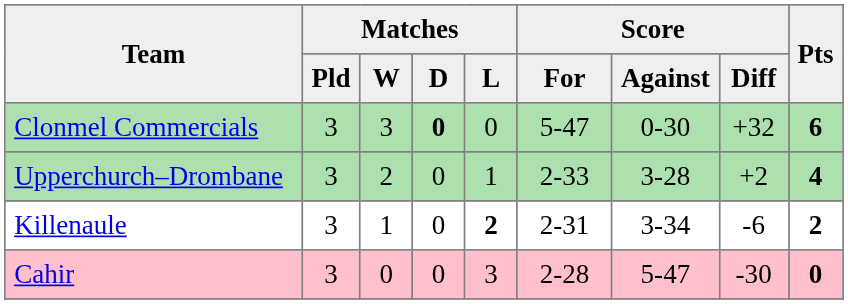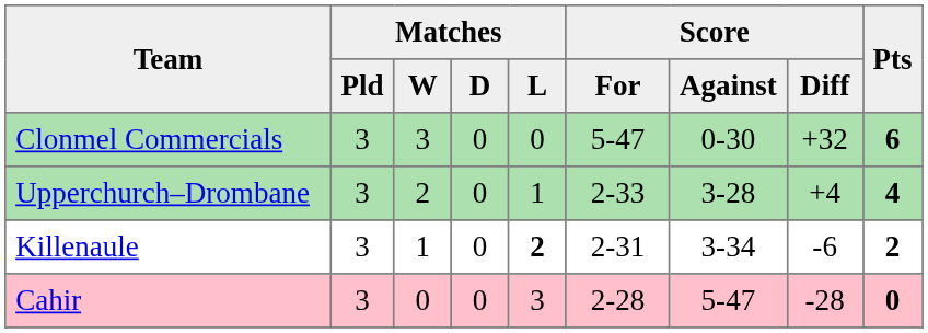 <table style=border-collapse:collapse border=1 cellspacing=0 cellpadding=5>
 <tr align=center bgcolor=#efefef>
 <th rowspan=2 width=165>Team</th>
 <th colspan=4>Matches</th>
 <th colspan=3>Score</th>
 <th rowspan=2width=20>Pts</th>
 </tr>
 <tr align=center bgcolor=#efefef>
 <th width=20>Pld</th>
 <th width=20>W</th>
 <th width=20>D</th>
 <th width=20>L</th>
 <th width=45>For</th>
 <th width=45>Against</th>
 <th width=30>Diff</th>
 </tr>
 <tr align=center style="background:#ACE1AF;">
 <td style="text-align:left;"> <a href='#'>Clonmel Commercials</a></td>
 <td>3</td>
 <td>3</td>
-<td><strong>0</strong></td>
+<td>0</td>
 <td>0</td>
 <td>5-47</td>
 <td>0-30</td>
 <td>+32</td>
 <td><strong>6</strong></td>
 </tr>
 <tr align=center style="background:#ACE1AF;">
 <td style="text-align:left;"> <a href='#'>Upperchurch–Drombane</a></td>
 <td>3</td>
 <td>2</td>
 <td>0</td>
 <td>1</td>
 <td>2-33</td>
 <td>3-28</td>
-<td>+2</td>
+<td>+4</td>
 <td><strong>4</strong></td>
 </tr>
 <tr align=center>
 <td style="text-align:left;"> <a href='#'>Killenaule</a></td>
 <td>3</td>
 <td>1</td>
 <td>0</td>
 <td><strong>2</strong></td>
 <td>2-31</td>
 <td>3-34</td>
 <td>-6</td>
 <td><strong>2</strong></td>
 </tr>
 <tr align=center style="background:#FFC0CB;">
 <td style="text-align:left;"> <a href='#'>Cahir</a></td>
 <td>3</td>
 <td>0</td>
 <td>0</td>
 <td>3</td>
 <td>2-28</td>
 <td>5-47</td>
-<td>-30</td>
+<td>-28</td>
 <td><strong>0</strong></td>
 </tr>
 </table>
